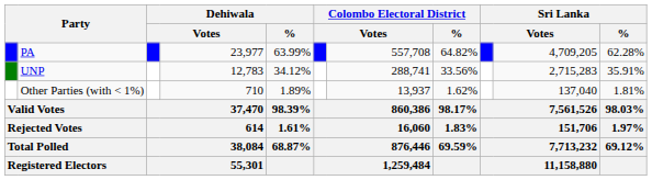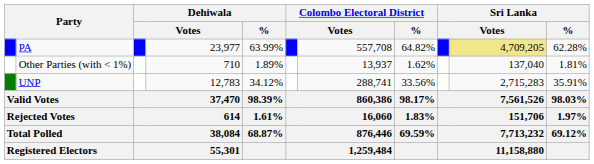 <table class="wikitable">
 <tr>
 <th colspan="2" width="144px"rowspan="2">Party</th>
 <th colspan="3" width="216px">Dehiwala</th>
 <th colspan="3" width="216px"><a href='#'>Colombo Electoral District</a></th>
 <th colspan="3" width="216px">Sri Lanka</th>
 </tr>
 <tr>
 <th colspan="2" width="144px">Votes</th>
 <th>%</th>
 <th colspan="2" width="144px">Votes</th>
 <th>%</th>
 <th colspan="2" width="144px">Votes</th>
 <th>%</th>
 </tr>
 <tr>
 <td style="background-color:blue;" width="10px"></td>
 <td style="text-align:left;"><a href='#'>PA</a></td>
 <td style="background-color:blue;" width="10px"></td>
 <td style="text-align:right;">23,977</td>
 <td style="text-align:right;">63.99%</td>
 <td style="background-color:blue;" width="10px"></td>
 <td style="text-align:right;">557,708</td>
 <td style="text-align:right;">64.82%</td>
 <td style="background-color:blue;" width="10px"></td>
-<td style="text-align:right;">4,709,205</td>
+<td style="background: khaki; text-align:right;">4,709,205</td>
 <td style="text-align:right;">62.28%</td>
+</tr>
+<tr>
+<td style="background-color:white;" width="10px"></td>
+<td style="text-align:left;">Other Parties (with < 1%)</td>
+<td style="background-color:white;" width="10px"></td>
+<td style="text-align:right;">710</td>
+<td style="text-align:right;">1.89%</td>
+<td style="background-color:white;" width="10px"></td>
+<td style="text-align:right;">13,937</td>
+<td style="text-align:right;">1.62%</td>
+<td style="background-color:white;" width="10px"></td>
+<td style="text-align:right;">137,040</td>
+<td style="text-align:right;">1.81%</td>
 </tr>
 <tr>
 <td style="background-color:green;" width="10px"></td>
 <td style="text-align:left;"><a href='#'>UNP</a></td>
 <td style="background-color:white;" width="10px"></td>
 <td style="text-align:right;">12,783</td>
 <td style="text-align:right;">34.12%</td>
 <td style="background-color:white;" width="10px"></td>
 <td style="text-align:right;">288,741</td>
 <td style="text-align:right;">33.56%</td>
 <td style="background-color:white;" width="10px"></td>
 <td style="text-align:right;">2,715,283</td>
 <td style="text-align:right;">35.91%</td>
-</tr>
-<tr>
-<td style="background-color:white;" width="10px"></td>
-<td style="text-align:left;">Other Parties (with < 1%)</td>
-<td style="background-color:white;" width="10px"></td>
-<td style="text-align:right;">710</td>
-<td style="text-align:right;">1.89%</td>
-<td style="background-color:white;" width="10px"></td>
-<td style="text-align:right;">13,937</td>
-<td style="text-align:right;">1.62%</td>
-<td style="background-color:white;" width="10px"></td>
-<td style="text-align:right;">137,040</td>
-<td style="text-align:right;">1.81%</td>
 </tr>
 <tr>
 <th colspan="2" width="144px"style="text-align:left;">Valid Votes</th>
 <th style="text-align:right;"colspan="2" width="144px">37,470</th>
 <th style="text-align:right;">98.39%</th>
 <th style="text-align:right;"colspan="2" width="144px">860,386</th>
 <th style="text-align:right;">98.17%</th>
 <th style="text-align:right;"colspan="2" width="144px">7,561,526</th>
 <th style="text-align:right;">98.03%</th>
 </tr>
 <tr>
 <th colspan="2" width="144px"style="text-align:left;">Rejected Votes</th>
 <th style="text-align:right;"colspan="2" width="144px">614</th>
 <th style="text-align:right;">1.61%</th>
 <th style="text-align:right;"colspan="2" width="144px">16,060</th>
 <th style="text-align:right;">1.83%</th>
 <th style="text-align:right;"colspan="2" width="144px">151,706</th>
 <th style="text-align:right;">1.97%</th>
 </tr>
 <tr>
 <th colspan="2" width="144px"style="text-align:left;">Total Polled</th>
 <th style="text-align:right;"colspan="2" width="144px">38,084</th>
 <th style="text-align:right;">68.87%</th>
 <th style="text-align:right;"colspan="2" width="144px">876,446</th>
 <th style="text-align:right;">69.59%</th>
 <th style="text-align:right;"colspan="2" width="144px">7,713,232</th>
 <th style="text-align:right;">69.12%</th>
 </tr>
 <tr>
 <th colspan="2" width="144px"style="text-align:left;">Registered Electors</th>
 <th style="text-align:right;"colspan="2" width="144px">55,301</th>
 <th></th>
 <th style="text-align:right;"colspan="2" width="144px">1,259,484</th>
 <th></th>
 <th style="text-align:right;"colspan="2" width="144px">11,158,880</th>
 <th></th>
 </tr>
 </table>
